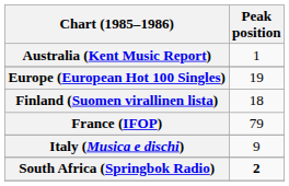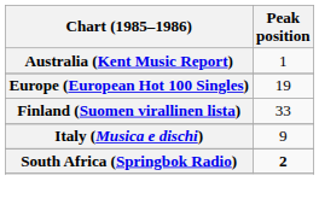 <table class="wikitable sortable plainrowheaders" style="text-align:center">
 <tr>
 <th>Chart (1985–1986)</th>
 <th>Peak<br>position</th>
 </tr>
 <tr>
 <th scope="row">Australia (<a href='#'>Kent Music Report</a>)</th>
 <td>1</td>
 </tr>
 <tr>
 </tr>
 <tr>
 </tr>
 <tr>
 </tr>
 <tr>
 <th scope="row">Europe (<a href='#'>European Hot 100 Singles</a>)</th>
 <td>19</td>
 </tr>
 <tr>
 <th scope="row">Finland (<a href='#'>Suomen virallinen lista</a>)</th>
-<td>18</td>
-</tr>
-<tr>
-<th scope="row">France (<a href='#'>IFOP</a>)</th>
-<td>79</td>
+<td>33</td>
 </tr>
 <tr>
 </tr>
 <tr>
 <th scope="row">Italy (<em><a href='#'>Musica e dischi</a></em>)</th>
 <td>9</td>
 </tr>
 <tr>
 </tr>
 <tr>
 </tr>
 <tr>
 </tr>
 <tr>
 </tr>
 <tr>
 <th scope="row">South Africa (<a href='#'>Springbok Radio</a>)</th>
 <td><strong>2</strong></td>
 </tr>
 <tr>
 </tr>
 <tr>
 </tr>
 <tr>
 </tr>
 <tr>
 </tr>
 <tr>
 </tr>
 <tr>
 </tr>
 <tr>
 </tr>
 </table>
